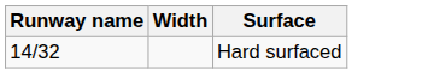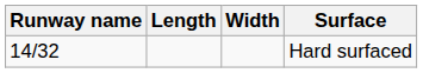 <table class="wikitable">
 <tr>
 <th>Runway name</th>
+<th>Length</th>
 <th>Width</th>
 <th>Surface</th>
 </tr>
 <tr>
 <td>14/32</td>
 <td></td>
+<td></td>
 <td>Hard surfaced</td>
 </tr>
 </table>
